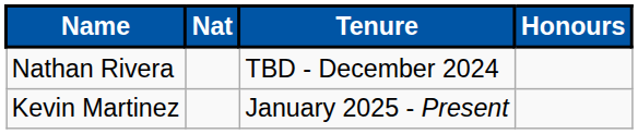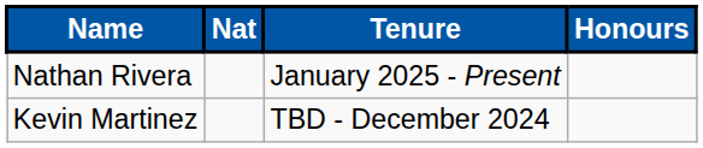 <table class="wikitable sortable">
 <tr>
 <th style="background:#0055a5; color:#fff; border:2px solid #000000;" scope="col">Name</th>
 <th style="background:#0055a5; color:#fff; border:2px solid #000000;" scope="col">Nat</th>
 <th style="background:#0055a5; color:#fff; border:2px solid #000000;" scope="col">Tenure</th>
 <th style="background:#0055a5; color:#fff; border:2px solid #000000;" scope="col">Honours</th>
 </tr>
 <tr>
 <td>Nathan Rivera</td>
 <td></td>
-<td>TBD - December 2024</td>
+<td>January 2025 - <em>Present</em></td>
 <td></td>
 </tr>
 <tr>
 <td>Kevin Martinez</td>
 <td></td>
-<td>January 2025 - <em>Present</em></td>
+<td>TBD - December 2024</td>
 </tr>
 </table>
